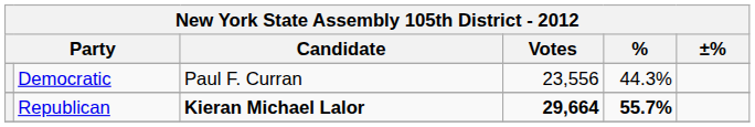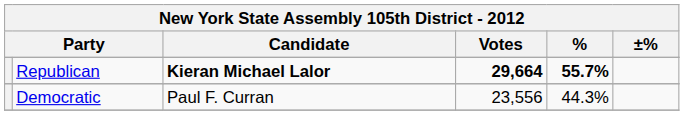 <table class="wikitable" style="font-size: 95%;">
 <tr>
 <th colspan="6">New York State Assembly 105th District - 2012</th>
 </tr>
 <tr>
 <th colspan="2" style="width: 130px">Party</th>
 <th style="width: 17em">Candidate</th>
 <th style="width: 5em">Votes</th>
 <th style="width: 3.5em">%</th>
 <th style="width: 3.5em">±%</th>
 </tr>
 <tr>
 </tr>
 <tr class="vcard">
 <th></th>
+<td class="org" style="width: 130px"><a href='#'>Republican</a></td>
+<td class="fn"><strong>Kieran Michael Lalor</strong></td>
+<td style="text-align: right; margin-right: 0.5em"><strong>29,664</strong></td>
+<td style="text-align: right; margin-right: 0.5em"><strong>55.7%</strong></td>
+<td style="text-align: right; margin-right: 0.5em"></td>
+</tr>
+<tr>
+</tr>
+<tr class="vcard">
+<th></th>
 <td class="org" style="width: 130px"><a href='#'>Democratic</a></td>
 <td class="fn">Paul F. Curran</td>
 <td style="text-align: right; margin-right: 0.5em">23,556</td>
 <td style="text-align: right; margin-right: 0.5em">44.3%</td>
 <td style="text-align: right; margin-right: 0.5em"></td>
 </tr>
 <tr>
 </tr>
-<tr class="vcard">
-<th></th>
-<td class="org" style="width: 130px"><a href='#'>Republican</a></td>
-<td class="fn"><strong>Kieran Michael Lalor</strong></td>
-<td style="text-align: right; margin-right: 0.5em"><strong>29,664</strong></td>
-<td style="text-align: right; margin-right: 0.5em"><strong>55.7%</strong></td>
-<td style="text-align: right; margin-right: 0.5em"></td>
-</tr>
-<tr>
-</tr>
 </table>
